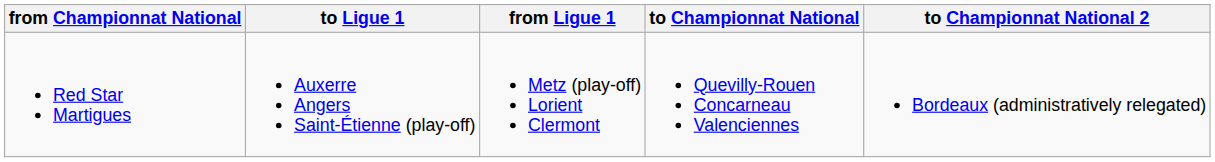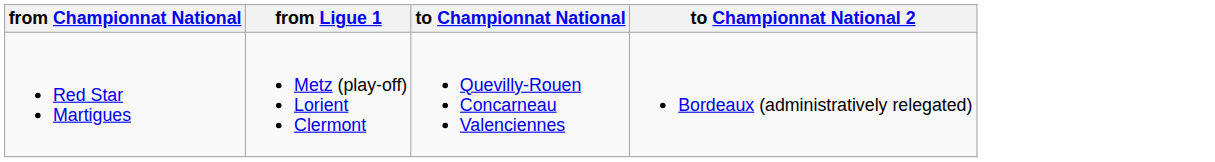 <table class="wikitable">
 <tr>
 <th> from <a href='#'>Championnat National</a></th>
-<th> to <a href='#'>Ligue 1</a></th>
 <th> from <a href='#'>Ligue 1</a></th>
 <th> to <a href='#'>Championnat National</a></th>
 <th> to <a href='#'>Championnat National 2</a></th>
 </tr>
 <tr>
 <td><br><ul><li><a href='#'>Red Star</a></li><li><a href='#'>Martigues</a></li></ul></td>
-<td><br><ul><li><a href='#'>Auxerre</a></li><li><a href='#'>Angers</a></li><li><a href='#'>Saint-Étienne</a> (play-off)</li></ul></td>
 <td><br><ul><li><a href='#'>Metz</a> (play-off)</li><li><a href='#'>Lorient</a></li><li><a href='#'>Clermont</a></li></ul></td>
 <td><br><ul><li><a href='#'>Quevilly-Rouen</a></li><li><a href='#'>Concarneau</a></li><li><a href='#'>Valenciennes</a></li></ul></td>
 <td><br><ul><li><a href='#'>Bordeaux</a> (administratively relegated)</li></ul></td>
 </tr>
 </table>
